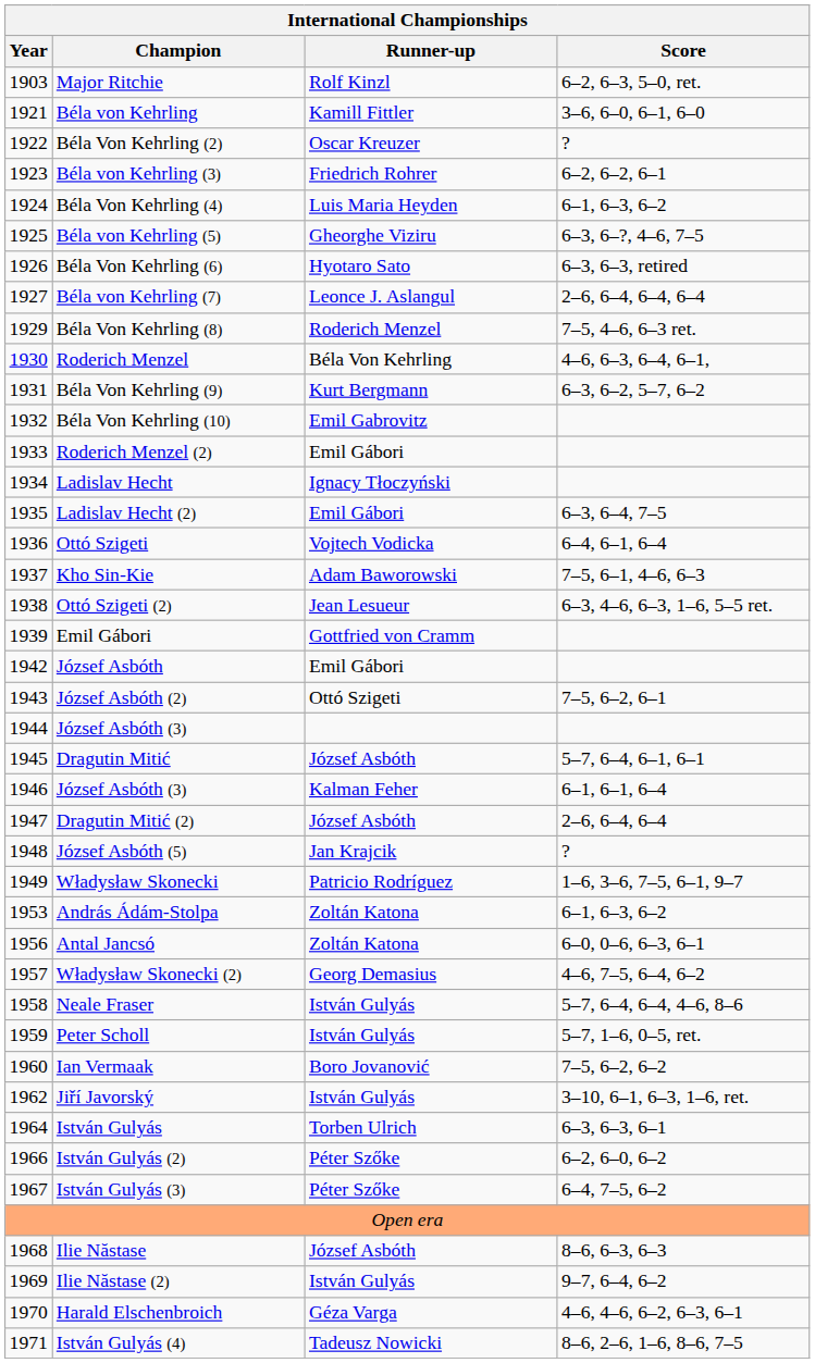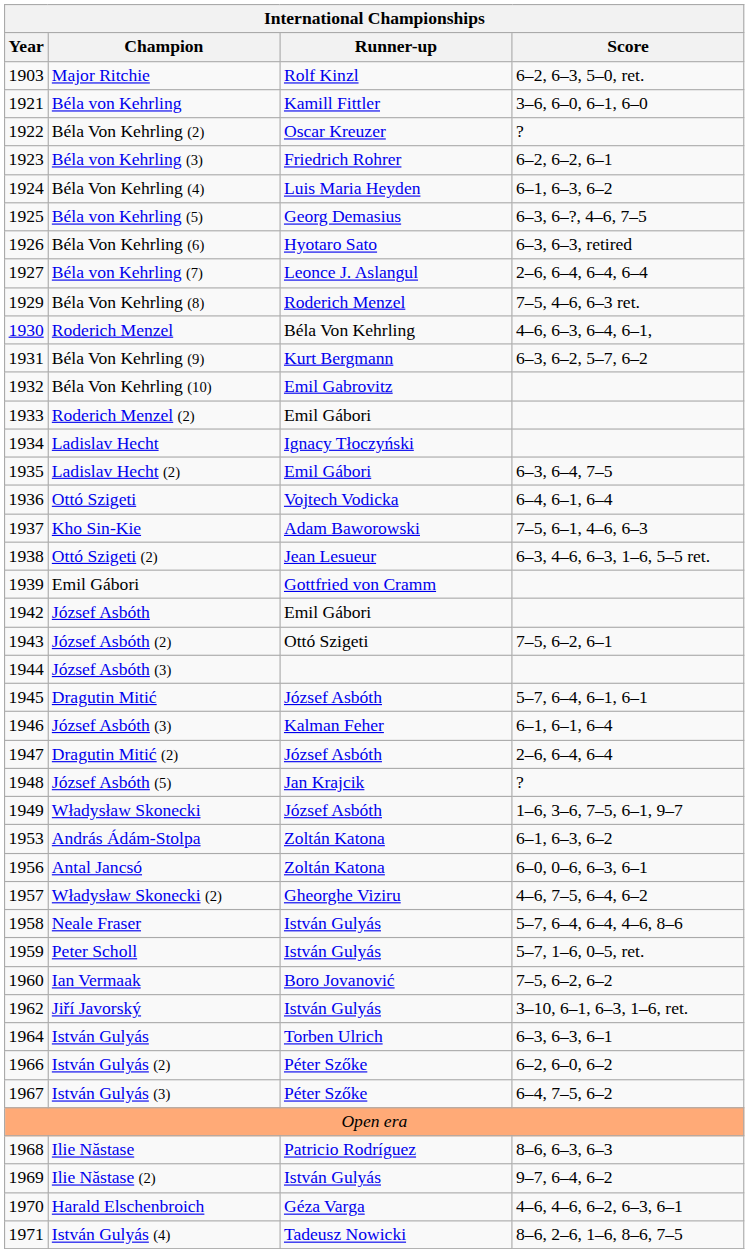 <table class=wikitable style=font-size:98%>
 <tr>
 <th colspan="4">International Championships</th>
 </tr>
 <tr>
 <th>Year</th>
 <th width="200">Champion</th>
 <th width="200">Runner-up</th>
 <th width="200">Score</th>
 </tr>
 <tr>
 <td>1903</td>
 <td> <a href='#'>Major Ritchie</a></td>
 <td> <a href='#'>Rolf Kinzl</a></td>
 <td>6–2, 6–3, 5–0, ret.</td>
 </tr>
 <tr>
 <td>1921</td>
 <td> <a href='#'>Béla von Kehrling</a></td>
 <td> <a href='#'>Kamill Fittler</a></td>
 <td>3–6, 6–0, 6–1, 6–0</td>
 </tr>
 <tr>
 <td>1922</td>
 <td> Béla Von Kehrling <small>(2)</small></td>
 <td> <a href='#'>Oscar Kreuzer</a></td>
 <td>?</td>
 </tr>
 <tr>
 <td>1923</td>
 <td> <a href='#'>Béla von Kehrling</a> <small>(3)</small></td>
 <td> <a href='#'>Friedrich Rohrer</a></td>
 <td>6–2, 6–2, 6–1</td>
 </tr>
 <tr>
 <td>1924</td>
 <td> Béla Von Kehrling <small>(4)</small></td>
 <td> <a href='#'>Luis Maria Heyden</a></td>
 <td>6–1, 6–3, 6–2</td>
 </tr>
 <tr>
 <td>1925</td>
 <td> <a href='#'>Béla von Kehrling</a> <small>(5)</small></td>
-<td> <a href='#'>Gheorghe Viziru</a></td>
+<td> <a href='#'>Georg Demasius</a></td>
 <td>6–3, 6–?, 4–6, 7–5</td>
 </tr>
 <tr>
 <td>1926</td>
 <td> Béla Von Kehrling <small>(6)</small></td>
 <td> <a href='#'>Hyotaro Sato</a></td>
 <td>6–3, 6–3, retired </td>
 </tr>
 <tr>
 <td>1927</td>
 <td> <a href='#'>Béla von Kehrling</a> <small>(7)</small></td>
 <td> <a href='#'>Leonce J. Aslangul</a></td>
 <td>2–6, 6–4, 6–4, 6–4</td>
 </tr>
 <tr>
 <td>1929</td>
 <td> Béla Von Kehrling <small>(8)</small></td>
 <td> <a href='#'>Roderich Menzel</a></td>
 <td>7–5, 4–6, 6–3 ret.</td>
 </tr>
 <tr>
 <td><a href='#'>1930</a></td>
 <td> <a href='#'>Roderich Menzel</a></td>
 <td> Béla Von Kehrling</td>
 <td>4–6, 6–3, 6–4, 6–1,</td>
 </tr>
 <tr>
 <td>1931</td>
 <td> Béla Von Kehrling <small>(9)</small></td>
 <td> <a href='#'>Kurt Bergmann</a></td>
 <td>6–3, 6–2, 5–7, 6–2</td>
 </tr>
 <tr>
 <td>1932</td>
 <td> Béla Von Kehrling <small>(10)</small></td>
 <td> <a href='#'>Emil Gabrovitz</a></td>
 <td></td>
 </tr>
 <tr>
 <td>1933</td>
 <td> <a href='#'>Roderich Menzel</a> <small>(2)</small></td>
 <td> Emil Gábori</td>
 <td></td>
 </tr>
 <tr>
 <td>1934</td>
 <td> <a href='#'>Ladislav Hecht</a></td>
 <td> <a href='#'>Ignacy Tłoczyński</a></td>
 <td></td>
 </tr>
 <tr>
 <td>1935</td>
 <td> <a href='#'>Ladislav Hecht</a> <small>(2)</small></td>
 <td> <a href='#'>Emil Gábori</a></td>
 <td>6–3, 6–4, 7–5</td>
 </tr>
 <tr>
 <td>1936</td>
 <td> <a href='#'>Ottó Szigeti</a></td>
 <td>  <a href='#'>Vojtech Vodicka</a></td>
 <td>6–4, 6–1, 6–4</td>
 </tr>
 <tr>
 <td>1937</td>
 <td> <a href='#'>Kho Sin-Kie</a></td>
 <td> <a href='#'>Adam Baworowski</a></td>
 <td>7–5, 6–1, 4–6, 6–3</td>
 </tr>
 <tr>
 <td>1938</td>
 <td> <a href='#'>Ottó Szigeti</a> <small>(2)</small></td>
 <td> <a href='#'>Jean Lesueur</a></td>
 <td>6–3, 4–6, 6–3, 1–6, 5–5 ret.</td>
 </tr>
 <tr>
 <td>1939</td>
 <td> Emil Gábori</td>
 <td> <a href='#'>Gottfried von Cramm</a></td>
 <td></td>
 </tr>
 <tr>
 <td>1942</td>
 <td> <a href='#'>József Asbóth</a></td>
 <td> Emil Gábori</td>
 <td></td>
 </tr>
 <tr>
 <td>1943</td>
 <td> <a href='#'>József Asbóth</a> <small>(2)</small></td>
 <td> Ottó Szigeti</td>
 <td>7–5, 6–2, 6–1</td>
 </tr>
 <tr>
 <td>1944</td>
 <td> <a href='#'>József Asbóth</a> <small>(3)</small></td>
 <td></td>
 <td></td>
 </tr>
 <tr>
 <td>1945</td>
 <td> <a href='#'>Dragutin Mitić</a></td>
 <td> <a href='#'>József Asbóth</a></td>
 <td>5–7, 6–4, 6–1, 6–1</td>
 </tr>
 <tr>
 <td>1946</td>
 <td> <a href='#'>József Asbóth</a> <small>(3)</small></td>
 <td> <a href='#'>Kalman Feher</a></td>
 <td>6–1, 6–1, 6–4</td>
 </tr>
 <tr>
 <td>1947</td>
 <td> <a href='#'>Dragutin Mitić</a> <small>(2)</small></td>
 <td> <a href='#'>József Asbóth</a></td>
 <td>2–6, 6–4, 6–4</td>
 </tr>
 <tr>
 <td>1948</td>
 <td> <a href='#'>József Asbóth</a> <small>(5)</small></td>
 <td> <a href='#'>Jan Krajcik</a></td>
 <td>?</td>
 </tr>
 <tr>
 <td>1949</td>
 <td> <a href='#'>Władysław Skonecki</a></td>
-<td> <a href='#'>Patricio Rodríguez</a></td>
+<td> <a href='#'>József Asbóth</a></td>
 <td>1–6, 3–6, 7–5, 6–1, 9–7</td>
 </tr>
 <tr>
 <td>1953</td>
 <td> <a href='#'>András Ádám-Stolpa</a></td>
 <td> <a href='#'>Zoltán Katona</a></td>
 <td>6–1, 6–3, 6–2</td>
 </tr>
 <tr>
 <td>1956</td>
 <td> <a href='#'>Antal Jancsó</a></td>
 <td> <a href='#'>Zoltán Katona</a></td>
 <td>6–0, 0–6, 6–3, 6–1</td>
 </tr>
 <tr>
 <td>1957</td>
 <td> <a href='#'>Władysław Skonecki</a> <small>(2)</small></td>
-<td> <a href='#'>Georg Demasius</a></td>
+<td> <a href='#'>Gheorghe Viziru</a></td>
 <td>4–6, 7–5, 6–4, 6–2</td>
 </tr>
 <tr>
 <td>1958</td>
 <td> <a href='#'>Neale Fraser</a></td>
 <td> <a href='#'>István Gulyás</a></td>
 <td>5–7, 6–4, 6–4, 4–6, 8–6</td>
 </tr>
 <tr>
 <td>1959</td>
 <td> <a href='#'>Peter Scholl</a></td>
 <td> <a href='#'>István Gulyás</a></td>
 <td>5–7, 1–6, 0–5, ret.</td>
 </tr>
 <tr>
 <td>1960</td>
 <td> <a href='#'>Ian Vermaak</a></td>
 <td> <a href='#'>Boro Jovanović</a></td>
 <td>7–5, 6–2, 6–2</td>
 </tr>
 <tr>
 <td>1962</td>
 <td>  <a href='#'>Jiří Javorský</a></td>
 <td> <a href='#'>István Gulyás</a></td>
 <td>3–10, 6–1, 6–3, 1–6, ret.</td>
 </tr>
 <tr>
 <td>1964</td>
 <td> <a href='#'>István Gulyás</a></td>
 <td> <a href='#'>Torben Ulrich</a></td>
 <td>6–3, 6–3, 6–1</td>
 </tr>
 <tr>
 <td>1966</td>
 <td> <a href='#'>István Gulyás</a> <small>(2)</small></td>
 <td> <a href='#'>Péter Szőke</a></td>
 <td>6–2, 6–0, 6–2</td>
 </tr>
 <tr>
 <td>1967</td>
 <td> <a href='#'>István Gulyás</a> <small>(3)</small></td>
 <td> <a href='#'>Péter Szőke</a></td>
 <td>6–4, 7–5, 6–2</td>
 </tr>
 <tr style=background-color:#ffaa77>
 <td colspan=4 align=center><em>Open era </em></td>
 </tr>
 <tr>
 <td>1968</td>
 <td>  <a href='#'>Ilie Năstase</a></td>
-<td> <a href='#'>József Asbóth</a></td>
+<td> <a href='#'>Patricio Rodríguez</a></td>
 <td>8–6, 6–3, 6–3</td>
 </tr>
 <tr>
 <td>1969</td>
 <td>  <a href='#'>Ilie Năstase</a> <small>(2)</small></td>
 <td> <a href='#'>István Gulyás</a></td>
 <td>9–7, 6–4, 6–2</td>
 </tr>
 <tr>
 <td>1970</td>
 <td>  <a href='#'>Harald Elschenbroich</a></td>
 <td> <a href='#'>Géza Varga</a></td>
 <td>4–6, 4–6, 6–2, 6–3, 6–1</td>
 </tr>
 <tr>
 <td>1971</td>
 <td> <a href='#'>István Gulyás</a> <small>(4)</small></td>
 <td> <a href='#'>Tadeusz Nowicki</a></td>
 <td>8–6, 2–6, 1–6, 8–6, 7–5</td>
 </tr>
 <tr>
 </tr>
 </table>
